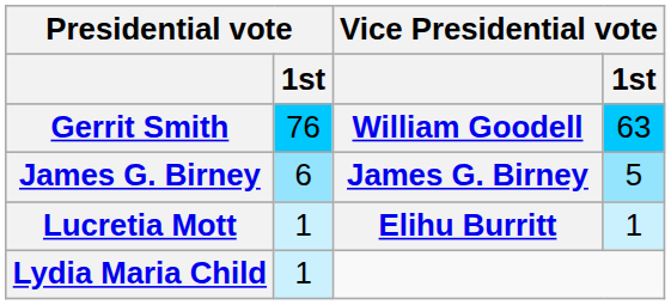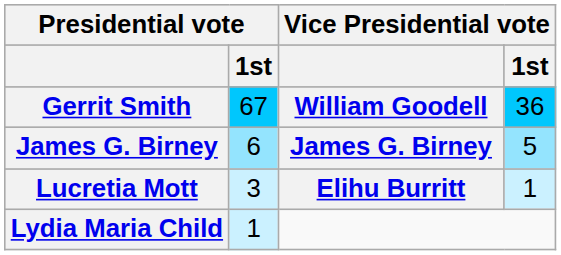 <table class="wikitable" style="text-align:center">
 <tr>
 <th colspan=2>Presidential vote</th>
 <th colspan=2>Vice Presidential vote</th>
 </tr>
 <tr>
 <th></th>
 <th>1st</th>
 <th></th>
 <th>1st</th>
 </tr>
 <tr>
 <th><a href='#'>Gerrit Smith</a></th>
-<td style="background:#00c7fd;">76</td>
+<td style="background:#00c7fd;">67</td>
 <th><a href='#'>William Goodell</a></th>
-<td style="background:#00c7fd;">63</td>
+<td style="background:#00c7fd;">36</td>
 </tr>
 <tr>
 <th><a href='#'>James G. Birney</a></th>
 <td style="background:#94e4fe;">6</td>
 <th><a href='#'>James G. Birney</a></th>
 <td style="background:#94e4fe;">5</td>
 </tr>
 <tr>
 <th><a href='#'>Lucretia Mott</a></th>
-<td style="background:#cbf1ff;">1</td>
+<td style="background:#cbf1ff;">3</td>
 <th><a href='#'>Elihu Burritt</a></th>
 <td style="background:#cbf1ff;">1</td>
 </tr>
 <tr>
 <th><a href='#'>Lydia Maria Child</a></th>
 <td style="background:#cbf1ff;">1</td>
 <td colspan=2></td>
 </tr>
 </table>
